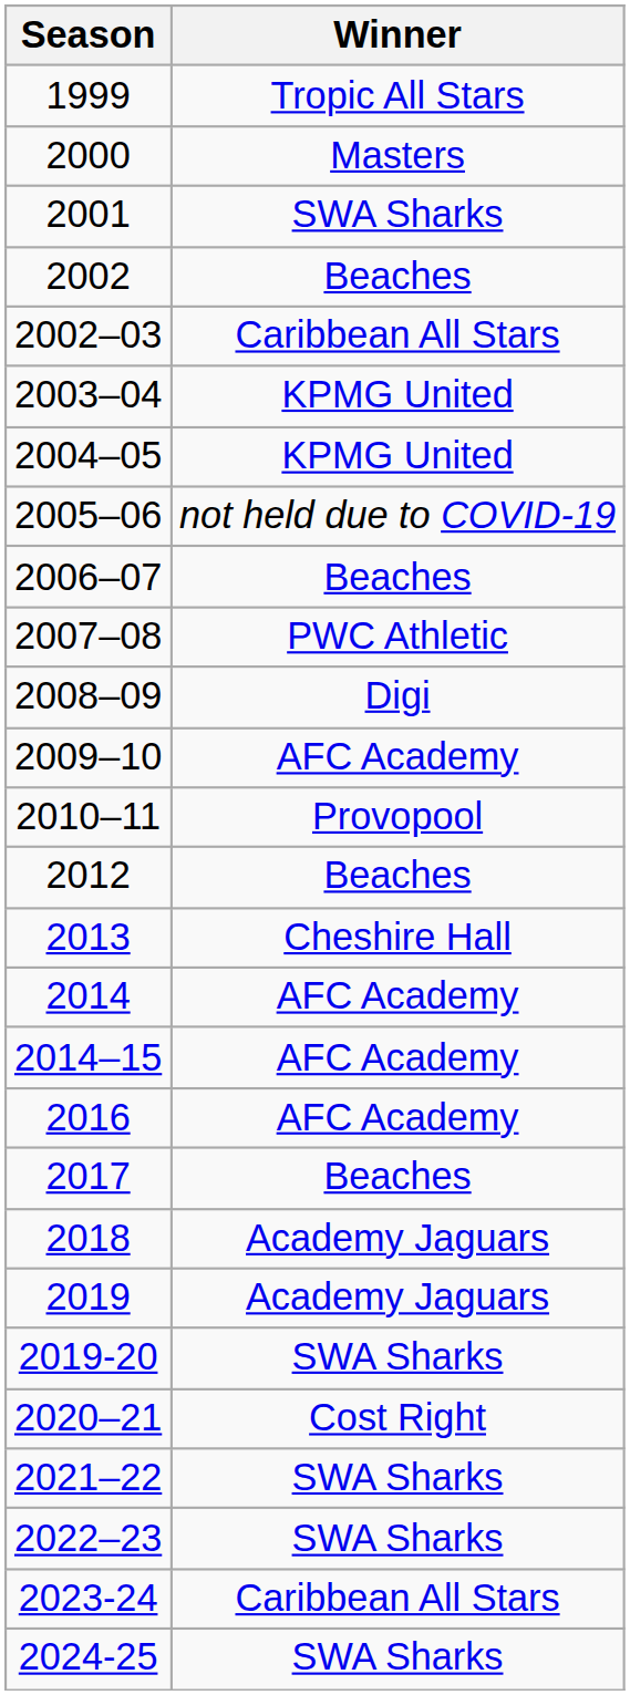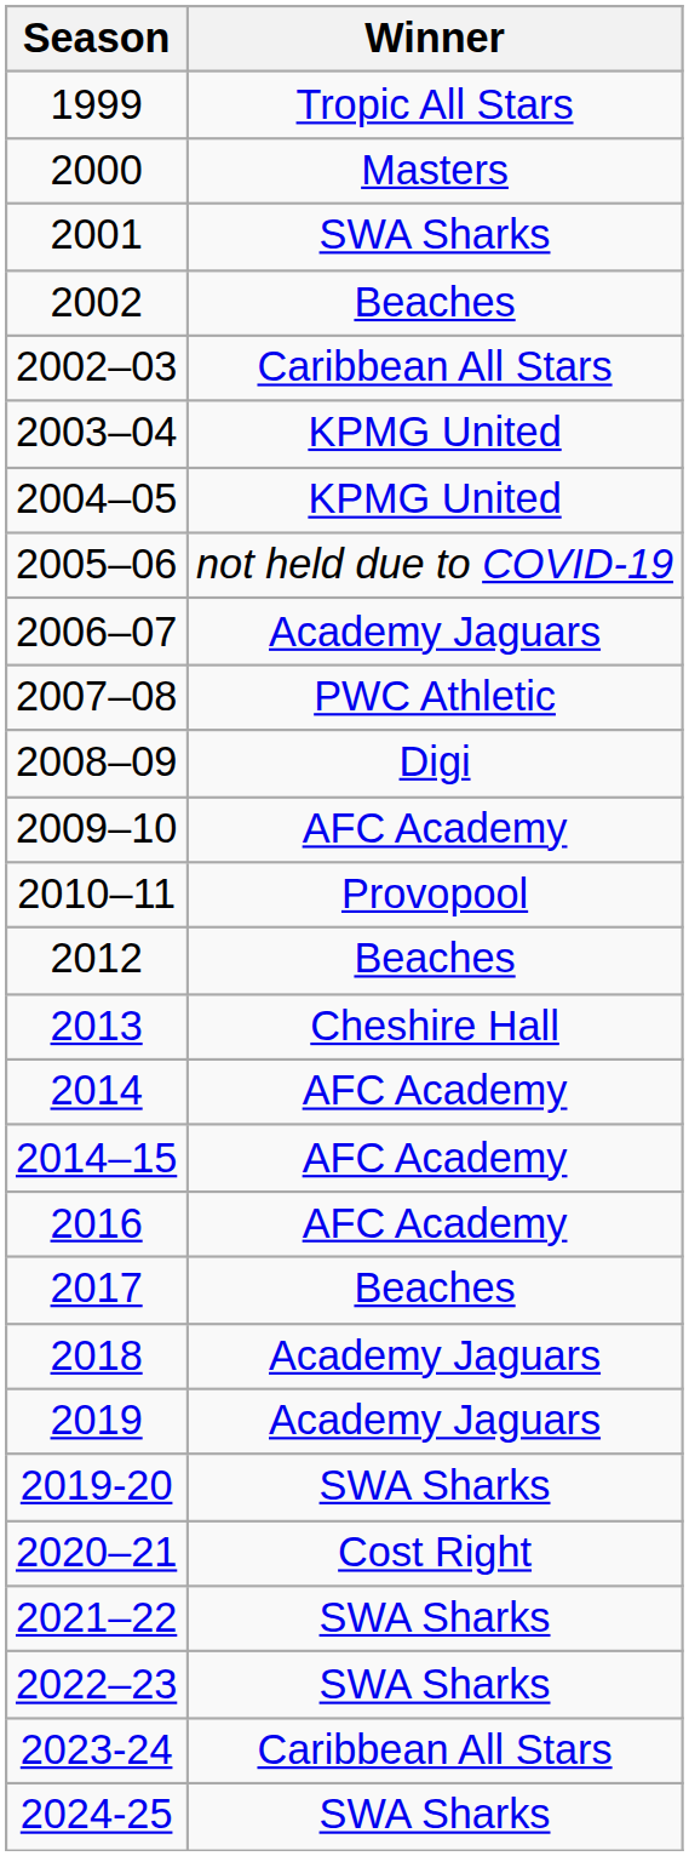 <table class="wikitable" style="text-align:center;">
 <tr>
 <th>Season</th>
 <th>Winner</th>
 </tr>
 <tr>
 <td>1999</td>
 <td><a href='#'>Tropic All Stars</a></td>
 </tr>
 <tr>
 <td>2000</td>
 <td><a href='#'>Masters</a></td>
 </tr>
 <tr>
 <td>2001</td>
 <td><a href='#'>SWA Sharks</a></td>
 </tr>
 <tr>
 <td>2002</td>
 <td><a href='#'>Beaches</a></td>
 </tr>
 <tr>
 <td>2002–03</td>
 <td><a href='#'>Caribbean All Stars</a></td>
 </tr>
 <tr>
 <td>2003–04</td>
 <td><a href='#'>KPMG United</a></td>
 </tr>
 <tr>
 <td>2004–05</td>
 <td><a href='#'>KPMG United</a></td>
 </tr>
 <tr>
 <td>2005–06</td>
 <td><em>not held due to <a href='#'>COVID-19</a></em></td>
 </tr>
 <tr>
 <td>2006–07</td>
-<td><a href='#'>Beaches</a></td>
+<td><a href='#'>Academy Jaguars</a></td>
 </tr>
 <tr>
 <td>2007–08</td>
 <td><a href='#'>PWC Athletic</a></td>
 </tr>
 <tr>
 <td>2008–09</td>
 <td><a href='#'>Digi</a></td>
 </tr>
 <tr>
 <td>2009–10</td>
 <td><a href='#'>AFC Academy</a></td>
 </tr>
 <tr>
 <td>2010–11</td>
 <td><a href='#'>Provopool</a></td>
 </tr>
 <tr>
 <td>2012</td>
 <td><a href='#'>Beaches</a></td>
 </tr>
 <tr>
 <td><a href='#'>2013</a></td>
 <td><a href='#'>Cheshire Hall</a></td>
 </tr>
 <tr>
 <td><a href='#'>2014</a></td>
 <td><a href='#'>AFC Academy</a></td>
 </tr>
 <tr>
 <td><a href='#'>2014–15</a></td>
 <td><a href='#'>AFC Academy</a></td>
 </tr>
 <tr>
 <td><a href='#'>2016</a></td>
 <td><a href='#'>AFC Academy</a></td>
 </tr>
 <tr>
 <td><a href='#'>2017</a></td>
 <td><a href='#'>Beaches</a></td>
 </tr>
 <tr>
 <td><a href='#'>2018</a></td>
 <td><a href='#'>Academy Jaguars</a></td>
 </tr>
 <tr>
 <td><a href='#'>2019</a></td>
 <td><a href='#'>Academy Jaguars</a></td>
 </tr>
 <tr>
 <td><a href='#'>2019-20</a></td>
 <td><a href='#'>SWA Sharks</a></td>
 </tr>
 <tr>
 <td><a href='#'>2020–21</a></td>
 <td><a href='#'>Cost Right</a></td>
 </tr>
 <tr>
 <td><a href='#'>2021–22</a></td>
 <td><a href='#'>SWA Sharks</a></td>
 </tr>
 <tr>
 <td><a href='#'>2022–23</a></td>
 <td><a href='#'>SWA Sharks</a></td>
 </tr>
 <tr>
 <td><a href='#'>2023-24</a></td>
 <td><a href='#'>Caribbean All Stars</a></td>
 </tr>
 <tr>
 <td><a href='#'>2024-25</a></td>
 <td><a href='#'>SWA Sharks</a></td>
 </tr>
 </table>
